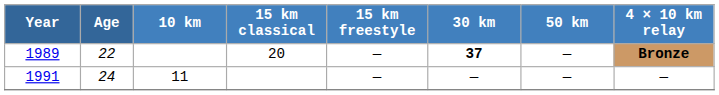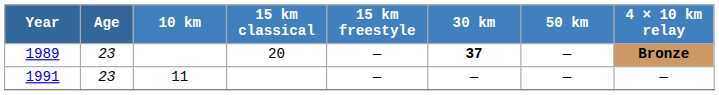 <table class="wikitable" style="font-size:95%; text-align:center; border:grey solid 1px; border-collapse:collapse; background:#ffffff;">
 <tr>
 <th style="background-color:#369; color:white; width:60px;"> Year </th>
 <th style="background-color:#369; color:white; width:40px;"> Age </th>
 <th style="background-color:#4180be; color:white; width:75px;"> 10 km </th>
 <th style="background-color:#4180be; color:white; width:75px;"> 15 km <br> classical </th>
 <th style="background-color:#4180be; color:white; width:75px;"> 15 km <br> freestyle </th>
 <th style="background-color:#4180be; color:white; width:75px;"> 30 km </th>
 <th style="background-color:#4180be; color:white; width:75px;"> 50 km </th>
 <th style="background-color:#4180be; color:white; width:75px;"> 4 × 10 km <br> relay </th>
 </tr>
 <tr>
 <td><a href='#'>1989</a></td>
-<td><em>22</em></td>
+<td><em>23</em></td>
 <td></td>
 <td>20</td>
 <td>—</td>
 <td><strong>37</strong></td>
 <td>—</td>
 <td bgcolor="cc9966"><strong>Bronze</strong></td>
 </tr>
 <tr>
 <td><a href='#'>1991</a></td>
-<td><em>24</em></td>
+<td><em>23</em></td>
 <td>11</td>
 <td></td>
 <td>—</td>
 <td>—</td>
 <td>—</td>
 <td>—</td>
 </tr>
 <tr>
 </tr>
 </table>
